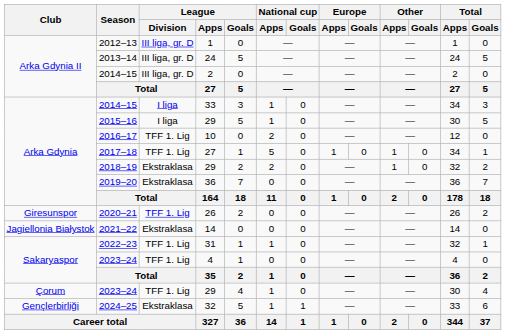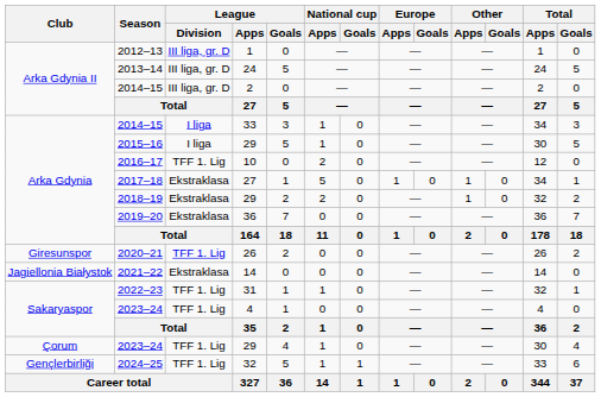 <table class="wikitable" style="text-align: center;">
 <tr>
 <th rowspan="2">Club</th>
 <th rowspan="2">Season</th>
 <th colspan="3">League</th>
 <th colspan="2">National cup</th>
 <th colspan="2">Europe</th>
 <th colspan="2">Other</th>
 <th colspan="2">Total</th>
 </tr>
 <tr>
 <th>Division</th>
 <th>Apps</th>
 <th>Goals</th>
 <th>Apps</th>
 <th>Goals</th>
 <th>Apps</th>
 <th>Goals</th>
 <th>Apps</th>
 <th>Goals</th>
 <th>Apps</th>
 <th>Goals</th>
 </tr>
 <tr>
 <td rowspan="4"><a href='#'>Arka Gdynia II</a></td>
 <td>2012–13</td>
 <td><a href='#'>III liga, gr. D</a></td>
 <td>1</td>
 <td>0</td>
 <td colspan="2">—</td>
 <td colspan="2">—</td>
 <td colspan="2">—</td>
 <td>1</td>
 <td>0</td>
 </tr>
 <tr>
 <td>2013–14</td>
 <td>III liga, gr. D</td>
 <td>24</td>
 <td>5</td>
 <td colspan="2">—</td>
 <td colspan="2">—</td>
 <td colspan="2">—</td>
 <td>24</td>
 <td>5</td>
 </tr>
 <tr>
 <td>2014–15</td>
 <td>III liga, gr. D</td>
 <td>2</td>
 <td>0</td>
 <td colspan="2">—</td>
 <td colspan="2">—</td>
 <td colspan="2">—</td>
 <td>2</td>
 <td>0</td>
 </tr>
 <tr>
 <th colspan="2">Total</th>
 <th>27</th>
 <th>5</th>
 <th colspan="2">—</th>
 <th colspan="2">—</th>
 <th colspan="2">—</th>
 <th>27</th>
 <th>5</th>
 </tr>
 <tr>
 <td rowspan="7"><a href='#'>Arka Gdynia</a></td>
 <td><a href='#'>2014–15</a></td>
 <td><a href='#'>I liga</a></td>
 <td>33</td>
 <td>3</td>
 <td>1</td>
 <td>0</td>
 <td colspan="2">—</td>
 <td colspan="2">—</td>
 <td>34</td>
 <td>3</td>
 </tr>
 <tr>
 <td><a href='#'>2015–16</a></td>
 <td>I liga</td>
 <td>29</td>
 <td>5</td>
 <td>1</td>
 <td>0</td>
 <td colspan="2">—</td>
 <td colspan="2">—</td>
 <td>30</td>
 <td>5</td>
 </tr>
 <tr>
 <td><a href='#'>2016–17</a></td>
 <td>TFF 1. Lig</td>
 <td>10</td>
 <td>0</td>
 <td>2</td>
 <td>0</td>
 <td colspan="2">—</td>
 <td colspan="2">—</td>
 <td>12</td>
 <td>0</td>
 </tr>
 <tr>
 <td><a href='#'>2017–18</a></td>
-<td>TFF 1. Lig</td>
+<td>Ekstraklasa</td>
 <td>27</td>
 <td>1</td>
 <td>5</td>
 <td>0</td>
 <td>1</td>
 <td>0</td>
 <td>1</td>
 <td>0</td>
 <td>34</td>
 <td>1</td>
 </tr>
 <tr>
 <td><a href='#'>2018–19</a></td>
 <td>Ekstraklasa</td>
 <td>29</td>
 <td>2</td>
 <td>2</td>
 <td>0</td>
 <td colspan="2">—</td>
 <td>1</td>
 <td>0</td>
 <td>32</td>
 <td>2</td>
 </tr>
 <tr>
 <td><a href='#'>2019–20</a></td>
 <td>Ekstraklasa</td>
 <td>36</td>
 <td>7</td>
 <td>0</td>
 <td>0</td>
 <td colspan="2">—</td>
 <td colspan="2">—</td>
 <td>36</td>
 <td>7</td>
 </tr>
 <tr>
 <th colspan="2">Total</th>
 <th>164</th>
 <th>18</th>
 <th>11</th>
 <th>0</th>
 <th>1</th>
 <th>0</th>
 <th>2</th>
 <th>0</th>
 <th>178</th>
 <th>18</th>
 </tr>
 <tr>
 <td><a href='#'>Giresunspor</a></td>
 <td><a href='#'>2020–21</a></td>
 <td><a href='#'>TFF 1. Lig</a></td>
 <td>26</td>
 <td>2</td>
 <td>0</td>
 <td>0</td>
 <td colspan="2">—</td>
 <td colspan="2">—</td>
 <td>26</td>
 <td>2</td>
 </tr>
 <tr>
 <td><a href='#'>Jagiellonia Białystok</a></td>
 <td><a href='#'>2021–22</a></td>
 <td>Ekstraklasa</td>
 <td>14</td>
 <td>0</td>
 <td>0</td>
 <td>0</td>
 <td colspan="2">—</td>
 <td colspan="2">—</td>
 <td>14</td>
 <td>0</td>
 </tr>
 <tr>
 <td rowspan="3"><a href='#'>Sakaryaspor</a></td>
 <td><a href='#'>2022–23</a></td>
 <td>TFF 1. Lig</td>
 <td>31</td>
 <td>1</td>
 <td>1</td>
 <td>0</td>
 <td colspan="2">—</td>
 <td colspan="2">—</td>
 <td>32</td>
 <td>1</td>
 </tr>
 <tr>
 <td><a href='#'>2023–24</a></td>
 <td>TFF 1. Lig</td>
 <td>4</td>
 <td>1</td>
 <td>0</td>
 <td>0</td>
 <td colspan="2">—</td>
 <td colspan="2">—</td>
 <td>4</td>
 <td>0</td>
 </tr>
 <tr>
 <th colspan="2">Total</th>
 <th>35</th>
 <th>2</th>
 <th>1</th>
 <th>0</th>
 <th colspan="2">—</th>
 <th colspan="2">—</th>
 <th>36</th>
 <th>2</th>
 </tr>
 <tr>
 <td><a href='#'>Çorum</a></td>
 <td><a href='#'>2023–24</a></td>
 <td>TFF 1. Lig</td>
 <td>29</td>
 <td>4</td>
 <td>1</td>
 <td>0</td>
 <td colspan="2">—</td>
 <td colspan="2">—</td>
 <td>30</td>
 <td>4</td>
 </tr>
 <tr>
 <td><a href='#'>Gençlerbirliği</a></td>
 <td><a href='#'>2024–25</a></td>
-<td>Ekstraklasa</td>
+<td>TFF 1. Lig</td>
 <td>32</td>
 <td>5</td>
 <td>1</td>
 <td>1</td>
 <td colspan="2">—</td>
 <td colspan="2">—</td>
 <td>33</td>
 <td>6</td>
 </tr>
 <tr>
 <th colspan="3">Career total</th>
 <th>327</th>
 <th>36</th>
 <th>14</th>
 <th>1</th>
 <th>1</th>
 <th>0</th>
 <th>2</th>
 <th>0</th>
 <th>344</th>
 <th>37</th>
 </tr>
 </table>
